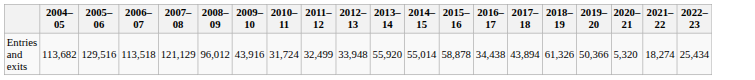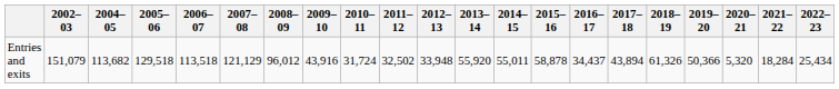 <table class="wikitable">
 <tr>
 <th></th>
+<th>2002–03</th>
 <th>2004–05</th>
 <th>2005–06</th>
 <th>2006–07</th>
 <th>2007–08</th>
 <th>2008–09</th>
 <th>2009–10</th>
 <th>2010–11</th>
 <th>2011–12</th>
 <th>2012–13</th>
 <th>2013–14</th>
 <th>2014–15</th>
 <th>2015–16</th>
 <th>2016–17</th>
 <th>2017–18</th>
 <th>2018–19</th>
 <th>2019–20</th>
 <th>2020–21</th>
 <th>2021–22</th>
 <th>2022–23</th>
 </tr>
 <tr>
 <td>Entries and exits</td>
+<td>151,079</td>
 <td>113,682</td>
-<td>129,516</td>
+<td>129,518</td>
 <td>113,518</td>
 <td>121,129</td>
 <td>96,012</td>
 <td>43,916</td>
 <td>31,724</td>
-<td>32,499</td>
+<td>32,502</td>
 <td>33,948</td>
 <td>55,920</td>
-<td>55,014</td>
+<td>55,011</td>
 <td>58,878</td>
-<td>34,438</td>
+<td>34,437</td>
 <td>43,894</td>
 <td>61,326</td>
 <td>50,366</td>
 <td>5,320</td>
-<td>18,274</td>
+<td>18,284</td>
 <td>25,434</td>
 </tr>
 </table>
